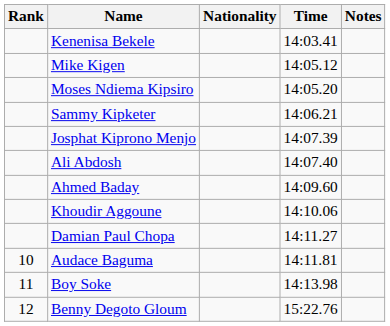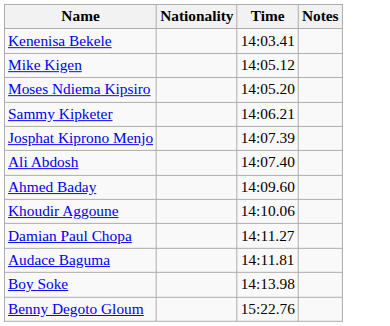 <table class="wikitable sortable" style="text-align:center">
 <tr>
-<th>Rank</th>
 <th>Name</th>
 <th>Nationality</th>
 <th>Time</th>
 <th>Notes</th>
 </tr>
 <tr>
-<td></td>
 <td align=left><a href='#'>Kenenisa Bekele</a></td>
 <td align=left></td>
 <td>14:03.41</td>
 <td></td>
 </tr>
 <tr>
-<td></td>
 <td align=left><a href='#'>Mike Kigen</a></td>
 <td align=left></td>
 <td>14:05.12</td>
 <td></td>
 </tr>
 <tr>
-<td></td>
 <td align=left><a href='#'>Moses Ndiema Kipsiro</a></td>
 <td align=left></td>
 <td>14:05.20</td>
 <td></td>
 </tr>
 <tr>
-<td></td>
 <td align=left><a href='#'>Sammy Kipketer</a></td>
 <td align=left></td>
 <td>14:06.21</td>
 <td></td>
 </tr>
 <tr>
-<td></td>
 <td align=left><a href='#'>Josphat Kiprono Menjo</a></td>
 <td align=left></td>
 <td>14:07.39</td>
 <td></td>
 </tr>
 <tr>
-<td></td>
 <td align=left><a href='#'>Ali Abdosh</a></td>
 <td align=left></td>
 <td>14:07.40</td>
 <td></td>
 </tr>
 <tr>
-<td></td>
 <td align=left><a href='#'>Ahmed Baday</a></td>
 <td align=left></td>
 <td>14:09.60</td>
 <td></td>
 </tr>
 <tr>
-<td></td>
 <td align=left><a href='#'>Khoudir Aggoune</a></td>
 <td align=left></td>
 <td>14:10.06</td>
 <td></td>
 </tr>
 <tr>
-<td></td>
 <td align=left><a href='#'>Damian Paul Chopa</a></td>
 <td align=left></td>
 <td>14:11.27</td>
 <td></td>
 </tr>
 <tr>
-<td>10</td>
 <td align=left><a href='#'>Audace Baguma</a></td>
 <td align=left></td>
 <td>14:11.81</td>
 <td></td>
 </tr>
 <tr>
-<td>11</td>
 <td align=left><a href='#'>Boy Soke</a></td>
 <td align=left></td>
 <td>14:13.98</td>
 <td></td>
 </tr>
 <tr>
-<td>12</td>
 <td align=left><a href='#'>Benny Degoto Gloum</a></td>
 <td align=left></td>
 <td>15:22.76</td>
 <td></td>
 </tr>
 </table>
